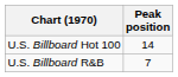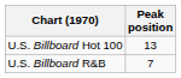 <table class="wikitable sortable">
 <tr>
 <th align="left">Chart (1970)</th>
 <th align="center">Peak<br>position</th>
 </tr>
 <tr>
 <td align="left">U.S. <em>Billboard</em> Hot 100</td>
-<td align="center">14</td>
+<td align="center">13</td>
 </tr>
 <tr>
 <td align="left">U.S. <em>Billboard</em> R&B</td>
 <td align="center">7</td>
 </tr>
 </table>
